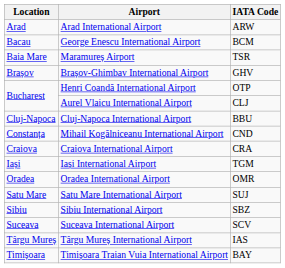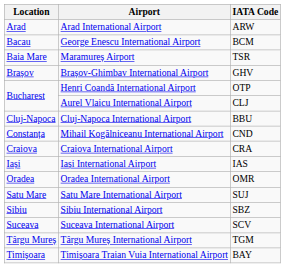 <table class="wikitable">
 <tr>
 <th>Location</th>
 <th>Airport</th>
 <th>IATA Code</th>
 </tr>
 <tr>
 <td><a href='#'>Arad</a></td>
 <td><a href='#'>Arad International Airport</a></td>
 <td>ARW</td>
 </tr>
 <tr>
 <td><a href='#'>Bacau</a></td>
 <td><a href='#'>George Enescu International Airport</a></td>
 <td>BCM</td>
 </tr>
 <tr>
 <td><a href='#'>Baia Mare</a></td>
 <td><a href='#'>Maramureș Airport</a></td>
 <td>TSR</td>
 </tr>
 <tr>
 <td><a href='#'>Brașov</a></td>
 <td><a href='#'>Brașov-Ghimbav International Airport</a></td>
 <td>GHV</td>
 </tr>
 <tr>
 <td rowspan=2><a href='#'>Bucharest</a></td>
 <td><a href='#'>Henri Coandă International Airport</a></td>
 <td>OTP</td>
 </tr>
 <tr>
 <td><a href='#'>Aurel Vlaicu International Airport</a></td>
 <td>CLJ</td>
 </tr>
 <tr>
 <td><a href='#'>Cluj-Napoca</a></td>
 <td><a href='#'>Cluj-Napoca International Airport</a></td>
 <td>BBU</td>
 </tr>
 <tr>
 <td><a href='#'>Constanța</a></td>
 <td><a href='#'>Mihail Kogălniceanu International Airport</a></td>
 <td>CND</td>
 </tr>
 <tr>
 <td><a href='#'>Craiova</a></td>
 <td><a href='#'>Craiova International Airport</a></td>
 <td>CRA</td>
 </tr>
 <tr>
 <td><a href='#'>Iași</a></td>
 <td><a href='#'>Iași International Airport</a></td>
-<td>TGM</td>
+<td>IAS</td>
 </tr>
 <tr>
 <td><a href='#'>Oradea</a></td>
 <td><a href='#'>Oradea International Airport</a></td>
 <td>OMR</td>
 </tr>
 <tr>
 <td><a href='#'>Satu Mare</a></td>
 <td><a href='#'>Satu Mare International Airport</a></td>
 <td>SUJ</td>
 </tr>
 <tr>
 <td><a href='#'>Sibiu</a></td>
 <td><a href='#'>Sibiu International Airport</a></td>
 <td>SBZ</td>
 </tr>
 <tr>
 <td><a href='#'>Suceava</a></td>
 <td><a href='#'>Suceava International Airport</a></td>
 <td>SCV</td>
 </tr>
 <tr>
 <td><a href='#'>Târgu Mureș</a></td>
 <td><a href='#'>Târgu Mureș International Airport</a></td>
-<td>IAS</td>
+<td>TGM</td>
 </tr>
 <tr>
 <td><a href='#'>Timișoara</a></td>
 <td><a href='#'>Timișoara Traian Vuia International Airport</a></td>
 <td>BAY</td>
 </tr>
 </table>
